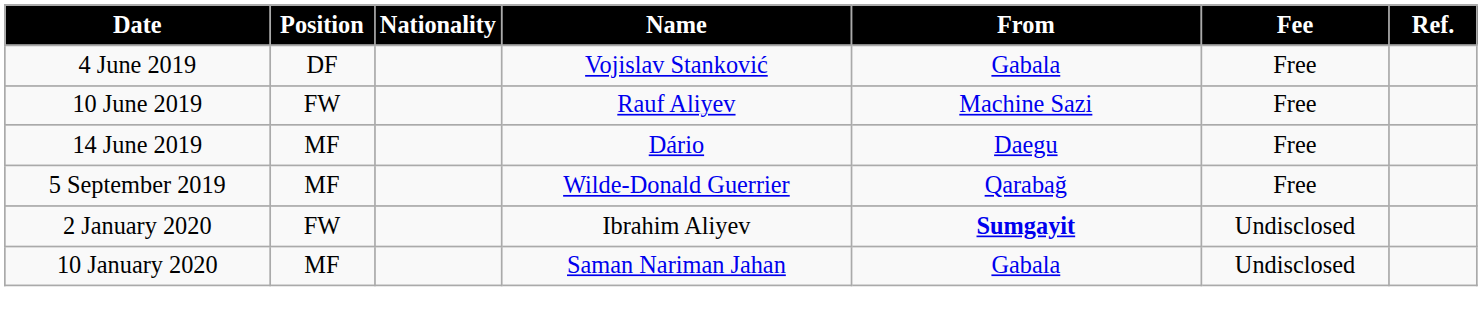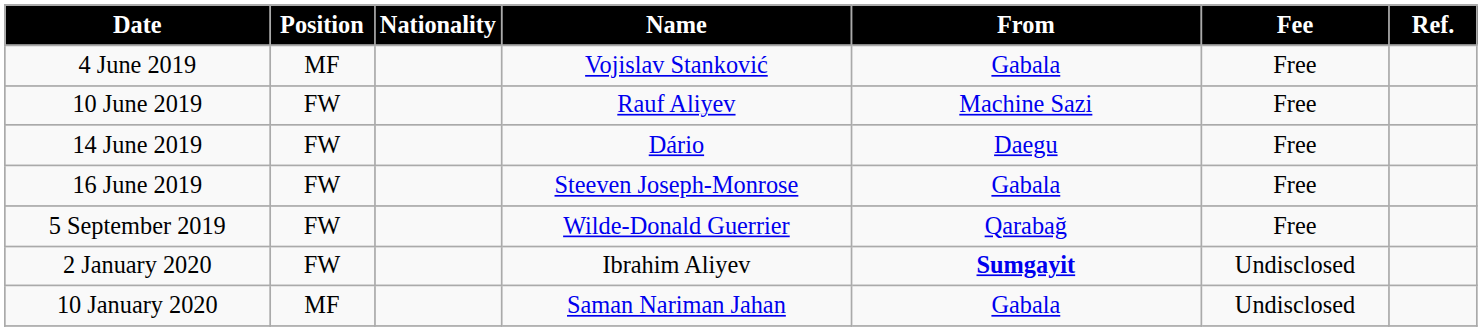 <table class="wikitable"  style="text-align:center; font-size:90%; ">
 <tr>
 <th style="background:#000000; color:#FFFFFF; width:150px;">Date</th>
 <th style="background:#000000; color:#FFFFFF; width:55px;">Position</th>
 <th style="background:#000000; color:#FFFFFF; width:55px;">Nationality</th>
 <th style="background:#000000; color:#FFFFFF; width:200px;">Name</th>
 <th style="background:#000000; color:#FFFFFF; width:200px;">From</th>
 <th style="background:#000000; color:#FFFFFF; width:105px;">Fee</th>
 <th style="background:#000000; color:#FFFFFF; width:45px;">Ref.</th>
 </tr>
 <tr>
 <td>4 June 2019</td>
-<td>DF</td>
+<td>MF</td>
 <td></td>
 <td><a href='#'>Vojislav Stanković</a></td>
 <td><a href='#'>Gabala</a></td>
 <td>Free</td>
 <td></td>
 </tr>
 <tr>
 <td>10 June 2019</td>
 <td>FW</td>
 <td></td>
 <td><a href='#'>Rauf Aliyev</a></td>
 <td><a href='#'>Machine Sazi</a></td>
 <td>Free</td>
 <td></td>
 </tr>
 <tr>
 <td>14 June 2019</td>
-<td>MF</td>
+<td>FW</td>
 <td></td>
 <td><a href='#'>Dário</a></td>
 <td><a href='#'>Daegu</a></td>
 <td>Free</td>
 <td></td>
 </tr>
 <tr>
+<td>16 June 2019</td>
+<td>FW</td>
+<td></td>
+<td><a href='#'>Steeven Joseph-Monrose</a></td>
+<td><a href='#'>Gabala</a></td>
+<td>Free</td>
+<td></td>
+</tr>
+<tr>
 <td>5 September 2019</td>
-<td>MF</td>
+<td>FW</td>
 <td></td>
 <td><a href='#'>Wilde-Donald Guerrier</a></td>
 <td><a href='#'>Qarabağ</a></td>
 <td>Free</td>
 <td></td>
 </tr>
 <tr>
 <td>2 January 2020</td>
 <td>FW</td>
 <td></td>
 <td>Ibrahim Aliyev</td>
 <td><strong><a href='#'>Sumgayit</a></strong></td>
 <td>Undisclosed</td>
 <td></td>
 </tr>
 <tr>
 <td>10 January 2020</td>
 <td>MF</td>
 <td></td>
 <td><a href='#'>Saman Nariman Jahan</a></td>
 <td><a href='#'>Gabala</a></td>
 <td>Undisclosed</td>
 <td></td>
 </tr>
 </table>
